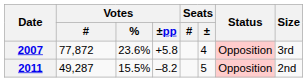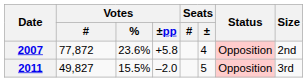 <table class="wikitable" style="font-size:98%;">
 <tr>
 <th width="65" rowspan="2">Date</th>
 <th colspan="3">Votes</th>
 <th colspan="2">Seats</th>
 <th rowspan="2">Status</th>
 <th rowspan="2">Size</th>
 </tr>
 <tr>
 <th width="75">#</th>
 <th>%</th>
 <th>±<a href='#'>pp</a></th>
 <th>#</th>
 <th>±</th>
 </tr>
 <tr>
 <th><a href='#'>2007</a></th>
 <td>77,872</td>
 <td>23.6%</td>
 <td>+5.8</td>
 <td style="text-align:center;"></td>
 <td>4</td>
 <td style="background-color:#fcc;">Opposition</td>
-<td>3rd</td>
+<td>2nd</td>
 </tr>
 <tr>
 <th><a href='#'>2011</a></th>
-<td>49,287</td>
+<td>49,827</td>
 <td>15.5%</td>
-<td>–8.2</td>
+<td>–2.0</td>
 <td style="text-align:center;"></td>
 <td>5</td>
 <td style="background-color:#fcc;">Opposition</td>
-<td>2nd</td>
+<td>3rd</td>
 </tr>
 </table>
